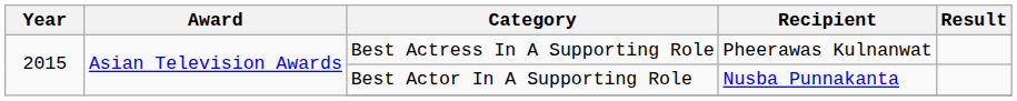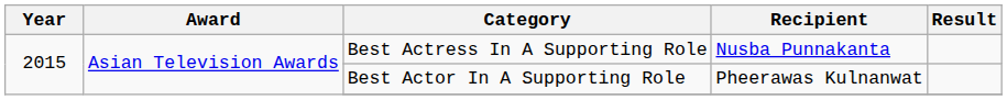 <table class="wikitable">
 <tr>
 <th style="width:50px;">Year</th>
 <th>Award</th>
 <th>Category</th>
 <th>Recipient</th>
 <th>Result</th>
 </tr>
 <tr>
 <td rowspan="64" style="text-align:center">2015</td>
 <td rowspan="10" style="text-align:center"><a href='#'>Asian Television Awards</a></td>
 <td>Best Actress In A Supporting Role</td>
-<td>Pheerawas Kulnanwat</td>
+<td><a href='#'>Nusba Punnakanta</a></td>
 <td></td>
 </tr>
 <tr>
 <td>Best Actor In A Supporting Role</td>
-<td><a href='#'>Nusba Punnakanta</a></td>
+<td>Pheerawas Kulnanwat</td>
 <td></td>
 </tr>
 <tr>
 </tr>
 </table>
